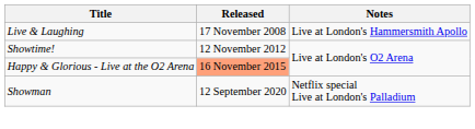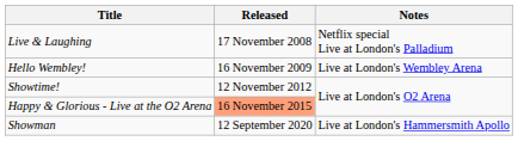 <table class="wikitable">
 <tr>
 <th>Title</th>
 <th>Released</th>
 <th>Notes</th>
 </tr>
 <tr>
 <td><em>Live & Laughing</em></td>
 <td>17 November 2008</td>
-<td>Live at London's <a href='#'>Hammersmith Apollo</a></td>
+<td>Netflix special<br>Live at London's <a href='#'>Palladium</a></td>
+</tr>
+<tr>
+<td><em>Hello Wembley!</em></td>
+<td>16 November 2009</td>
+<td>Live at London's <a href='#'>Wembley Arena</a></td>
 </tr>
 <tr>
 <td><em>Showtime!</em></td>
 <td>12 November 2012</td>
 <td rowspan="2">Live at London's <a href='#'>O2 Arena</a></td>
 </tr>
 <tr>
 <td><em>Happy & Glorious - Live at the O2 Arena</em></td>
 <td style="background: lightsalmon;">16 November 2015</td>
 </tr>
 <tr>
 <td><em>Showman</em></td>
 <td>12 September 2020</td>
-<td>Netflix special<br>Live at London's <a href='#'>Palladium</a></td>
+<td>Live at London's <a href='#'>Hammersmith Apollo</a></td>
 </tr>
 </table>
